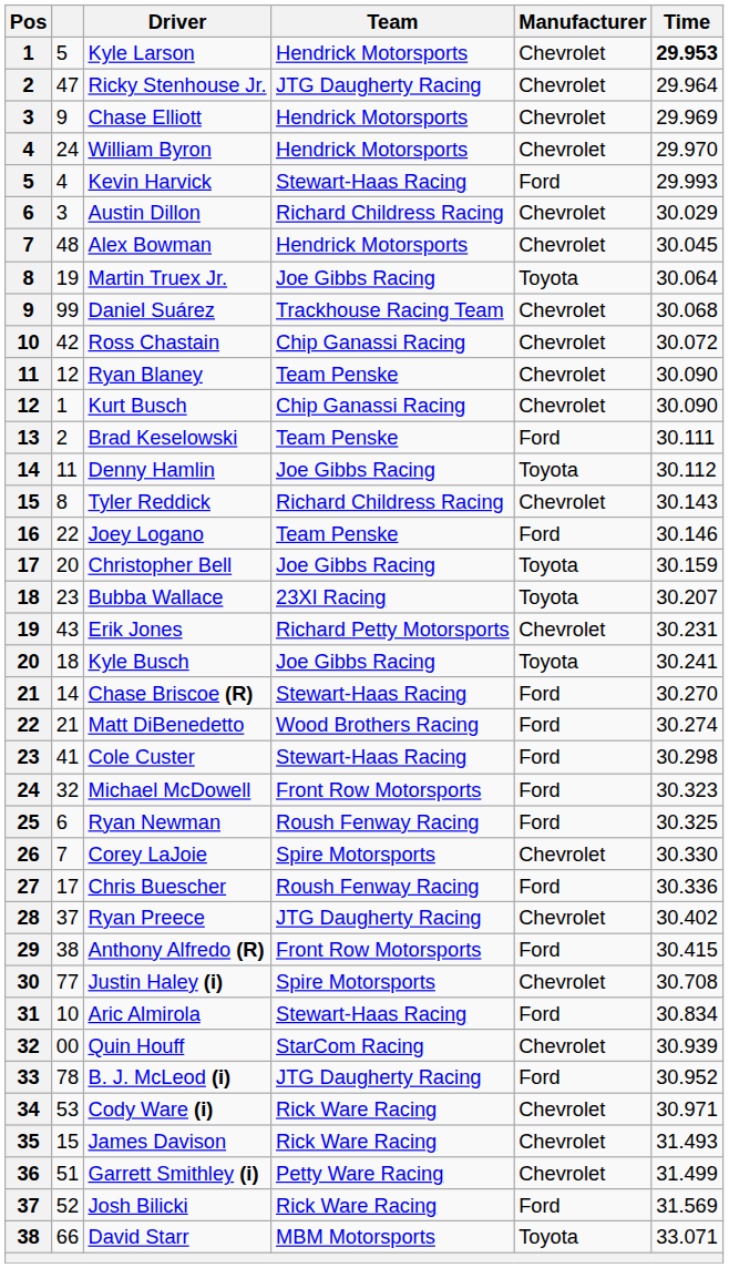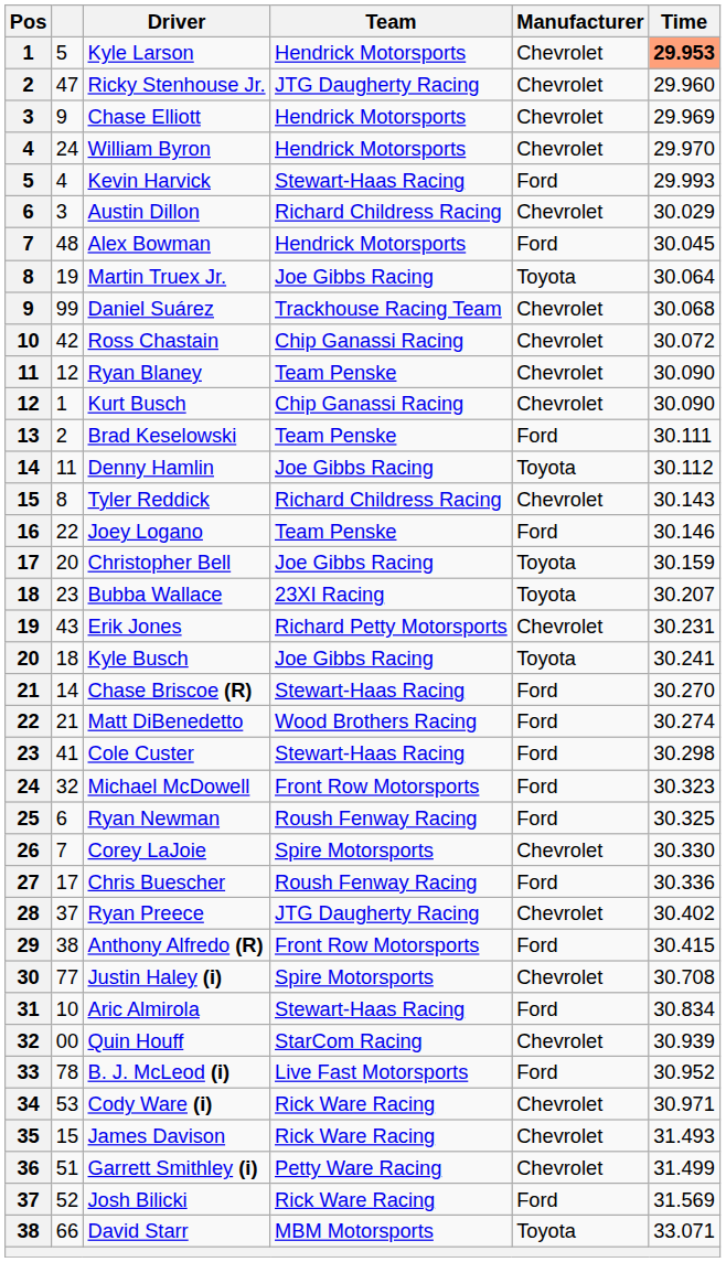 <table class="wikitable" style="font-size:95%">
 <tr>
 <th>Pos</th>
 <th></th>
 <th>Driver</th>
 <th>Team</th>
 <th>Manufacturer</th>
 <th>Time</th>
 </tr>
 <tr>
 <th>1</th>
 <td>5</td>
 <td><a href='#'>Kyle Larson</a></td>
 <td><a href='#'>Hendrick Motorsports</a></td>
 <td>Chevrolet</td>
-<td><strong>29.953</strong></td>
+<td style="background: lightsalmon;"><strong>29.953</strong></td>
 </tr>
 <tr>
 <th>2</th>
 <td>47</td>
 <td><a href='#'>Ricky Stenhouse Jr.</a></td>
 <td><a href='#'>JTG Daugherty Racing</a></td>
 <td>Chevrolet</td>
-<td>29.964</td>
+<td>29.960</td>
 </tr>
 <tr>
 <th>3</th>
 <td>9</td>
 <td><a href='#'>Chase Elliott</a></td>
 <td><a href='#'>Hendrick Motorsports</a></td>
 <td>Chevrolet</td>
 <td>29.969</td>
 </tr>
 <tr>
 <th>4</th>
 <td>24</td>
 <td><a href='#'>William Byron</a></td>
 <td><a href='#'>Hendrick Motorsports</a></td>
 <td>Chevrolet</td>
 <td>29.970</td>
 </tr>
 <tr>
 <th>5</th>
 <td>4</td>
 <td><a href='#'>Kevin Harvick</a></td>
 <td><a href='#'>Stewart-Haas Racing</a></td>
 <td>Ford</td>
 <td>29.993</td>
 </tr>
 <tr>
 <th>6</th>
 <td>3</td>
 <td><a href='#'>Austin Dillon</a></td>
 <td><a href='#'>Richard Childress Racing</a></td>
 <td>Chevrolet</td>
 <td>30.029</td>
 </tr>
 <tr>
 <th>7</th>
 <td>48</td>
 <td><a href='#'>Alex Bowman</a></td>
 <td><a href='#'>Hendrick Motorsports</a></td>
-<td>Chevrolet</td>
+<td>Ford</td>
 <td>30.045</td>
 </tr>
 <tr>
 <th>8</th>
 <td>19</td>
 <td><a href='#'>Martin Truex Jr.</a></td>
 <td><a href='#'>Joe Gibbs Racing</a></td>
 <td>Toyota</td>
 <td>30.064</td>
 </tr>
 <tr>
 <th>9</th>
 <td>99</td>
 <td><a href='#'>Daniel Suárez</a></td>
 <td><a href='#'>Trackhouse Racing Team</a></td>
 <td>Chevrolet</td>
 <td>30.068</td>
 </tr>
 <tr>
 <th>10</th>
 <td>42</td>
 <td><a href='#'>Ross Chastain</a></td>
 <td><a href='#'>Chip Ganassi Racing</a></td>
 <td>Chevrolet</td>
 <td>30.072</td>
 </tr>
 <tr>
 <th>11</th>
 <td>12</td>
 <td><a href='#'>Ryan Blaney</a></td>
 <td><a href='#'>Team Penske</a></td>
 <td>Chevrolet</td>
 <td>30.090</td>
 </tr>
 <tr>
 <th>12</th>
 <td>1</td>
 <td><a href='#'>Kurt Busch</a></td>
 <td><a href='#'>Chip Ganassi Racing</a></td>
 <td>Chevrolet</td>
 <td>30.090</td>
 </tr>
 <tr>
 <th>13</th>
 <td>2</td>
 <td><a href='#'>Brad Keselowski</a></td>
 <td><a href='#'>Team Penske</a></td>
 <td>Ford</td>
 <td>30.111</td>
 </tr>
 <tr>
 <th>14</th>
 <td>11</td>
 <td><a href='#'>Denny Hamlin</a></td>
 <td><a href='#'>Joe Gibbs Racing</a></td>
 <td>Toyota</td>
 <td>30.112</td>
 </tr>
 <tr>
 <th>15</th>
 <td>8</td>
 <td><a href='#'>Tyler Reddick</a></td>
 <td><a href='#'>Richard Childress Racing</a></td>
 <td>Chevrolet</td>
 <td>30.143</td>
 </tr>
 <tr>
 <th>16</th>
 <td>22</td>
 <td><a href='#'>Joey Logano</a></td>
 <td><a href='#'>Team Penske</a></td>
 <td>Ford</td>
 <td>30.146</td>
 </tr>
 <tr>
 <th>17</th>
 <td>20</td>
 <td><a href='#'>Christopher Bell</a></td>
 <td><a href='#'>Joe Gibbs Racing</a></td>
 <td>Toyota</td>
 <td>30.159</td>
 </tr>
 <tr>
 <th>18</th>
 <td>23</td>
 <td><a href='#'>Bubba Wallace</a></td>
 <td><a href='#'>23XI Racing</a></td>
 <td>Toyota</td>
 <td>30.207</td>
 </tr>
 <tr>
 <th>19</th>
 <td>43</td>
 <td><a href='#'>Erik Jones</a></td>
 <td><a href='#'>Richard Petty Motorsports</a></td>
 <td>Chevrolet</td>
 <td>30.231</td>
 </tr>
 <tr>
 <th>20</th>
 <td>18</td>
 <td><a href='#'>Kyle Busch</a></td>
 <td><a href='#'>Joe Gibbs Racing</a></td>
 <td>Toyota</td>
 <td>30.241</td>
 </tr>
 <tr>
 <th>21</th>
 <td>14</td>
 <td><a href='#'>Chase Briscoe</a> <strong>(R)</strong></td>
 <td><a href='#'>Stewart-Haas Racing</a></td>
 <td>Ford</td>
 <td>30.270</td>
 </tr>
 <tr>
 <th>22</th>
 <td>21</td>
 <td><a href='#'>Matt DiBenedetto</a></td>
 <td><a href='#'>Wood Brothers Racing</a></td>
 <td>Ford</td>
 <td>30.274</td>
 </tr>
 <tr>
 <th>23</th>
 <td>41</td>
 <td><a href='#'>Cole Custer</a></td>
 <td><a href='#'>Stewart-Haas Racing</a></td>
 <td>Ford</td>
 <td>30.298</td>
 </tr>
 <tr>
 <th>24</th>
 <td>32</td>
 <td><a href='#'>Michael McDowell</a></td>
 <td><a href='#'>Front Row Motorsports</a></td>
 <td>Ford</td>
 <td>30.323</td>
 </tr>
 <tr>
 <th>25</th>
 <td>6</td>
 <td><a href='#'>Ryan Newman</a></td>
 <td><a href='#'>Roush Fenway Racing</a></td>
 <td>Ford</td>
 <td>30.325</td>
 </tr>
 <tr>
 <th>26</th>
 <td>7</td>
 <td><a href='#'>Corey LaJoie</a></td>
 <td><a href='#'>Spire Motorsports</a></td>
 <td>Chevrolet</td>
 <td>30.330</td>
 </tr>
 <tr>
 <th>27</th>
 <td>17</td>
 <td><a href='#'>Chris Buescher</a></td>
 <td><a href='#'>Roush Fenway Racing</a></td>
 <td>Ford</td>
 <td>30.336</td>
 </tr>
 <tr>
 <th>28</th>
 <td>37</td>
 <td><a href='#'>Ryan Preece</a></td>
 <td><a href='#'>JTG Daugherty Racing</a></td>
 <td>Chevrolet</td>
 <td>30.402</td>
 </tr>
 <tr>
 <th>29</th>
 <td>38</td>
 <td><a href='#'>Anthony Alfredo</a> <strong>(R)</strong></td>
 <td><a href='#'>Front Row Motorsports</a></td>
 <td>Ford</td>
 <td>30.415</td>
 </tr>
 <tr>
 <th>30</th>
 <td>77</td>
 <td><a href='#'>Justin Haley</a> <strong>(i)</strong></td>
 <td><a href='#'>Spire Motorsports</a></td>
 <td>Chevrolet</td>
 <td>30.708</td>
 </tr>
 <tr>
 <th>31</th>
 <td>10</td>
 <td><a href='#'>Aric Almirola</a></td>
 <td><a href='#'>Stewart-Haas Racing</a></td>
 <td>Ford</td>
 <td>30.834</td>
 </tr>
 <tr>
 <th>32</th>
 <td>00</td>
 <td><a href='#'>Quin Houff</a></td>
 <td><a href='#'>StarCom Racing</a></td>
 <td>Chevrolet</td>
 <td>30.939</td>
 </tr>
 <tr>
 <th>33</th>
 <td>78</td>
 <td><a href='#'>B. J. McLeod</a> <strong>(i)</strong></td>
-<td><a href='#'>JTG Daugherty Racing</a></td>
+<td><a href='#'>Live Fast Motorsports</a></td>
 <td>Ford</td>
 <td>30.952</td>
 </tr>
 <tr>
 <th>34</th>
 <td>53</td>
 <td><a href='#'>Cody Ware</a> <strong>(i)</strong></td>
 <td><a href='#'>Rick Ware Racing</a></td>
 <td>Chevrolet</td>
 <td>30.971</td>
 </tr>
 <tr>
 <th>35</th>
 <td>15</td>
 <td><a href='#'>James Davison</a></td>
 <td><a href='#'>Rick Ware Racing</a></td>
 <td>Chevrolet</td>
 <td>31.493</td>
 </tr>
 <tr>
 <th>36</th>
 <td>51</td>
 <td><a href='#'>Garrett Smithley</a> <strong>(i)</strong></td>
 <td><a href='#'>Petty Ware Racing</a></td>
 <td>Chevrolet</td>
 <td>31.499</td>
 </tr>
 <tr>
 <th>37</th>
 <td>52</td>
 <td><a href='#'>Josh Bilicki</a></td>
 <td><a href='#'>Rick Ware Racing</a></td>
 <td>Ford</td>
 <td>31.569</td>
 </tr>
 <tr>
 <th>38</th>
 <td>66</td>
 <td><a href='#'>David Starr</a></td>
 <td><a href='#'>MBM Motorsports</a></td>
 <td>Toyota</td>
 <td>33.071</td>
 </tr>
 <tr>
 <th colspan="6"></th>
 </tr>
 </table>
